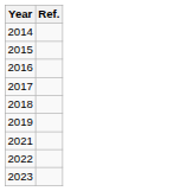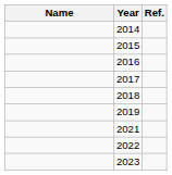 <table class="wikitable sortable" style="text-align: center;">
 <tr>
+<th style="width:10em">Name</th>
 <th>Year</th>
 <th>Ref.</th>
 </tr>
 <tr>
+<td></td>
 <td>2014</td>
 <td></td>
 </tr>
 <tr>
+<td></td>
 <td>2015</td>
 <td></td>
 </tr>
 <tr>
+<td></td>
 <td>2016</td>
 <td></td>
 </tr>
 <tr>
+<td></td>
 <td>2017</td>
 <td></td>
 </tr>
 <tr>
+<td></td>
 <td>2018</td>
 <td></td>
 </tr>
 <tr>
+<td></td>
 <td>2019</td>
 <td></td>
 </tr>
 <tr>
+<td></td>
 <td>2021</td>
 <td></td>
 </tr>
 <tr>
+<td></td>
 <td>2022</td>
 <td></td>
 </tr>
 <tr>
+<td></td>
 <td>2023</td>
 <td></td>
 </tr>
 </table>
